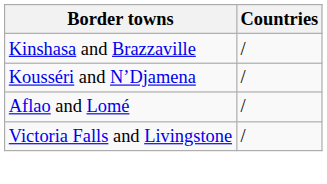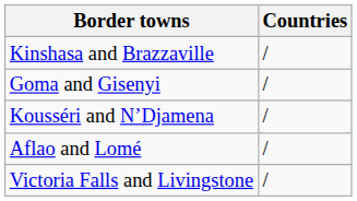 <table class="wikitable">
 <tr>
 <th>Border towns</th>
 <th>Countries</th>
 </tr>
 <tr>
 <td><a href='#'>Kinshasa</a> and <a href='#'>Brazzaville</a></td>
+<td> / </td>
+</tr>
+<tr>
+<td><a href='#'>Goma</a> and <a href='#'>Gisenyi</a></td>
 <td> / </td>
 </tr>
 <tr>
 <td><a href='#'>Kousséri</a> and <a href='#'>N’Djamena</a></td>
 <td> / </td>
 </tr>
 <tr>
 <td><a href='#'>Aflao</a> and <a href='#'>Lomé</a></td>
 <td> / </td>
 </tr>
 <tr>
 <td><a href='#'>Victoria Falls</a> and <a href='#'>Livingstone</a></td>
 <td> / </td>
 </tr>
 </table>
